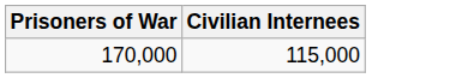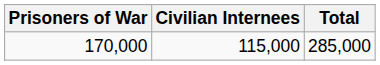 <table class="wikitable">
 <tr>
 <th>Prisoners of War</th>
 <th>Civilian Internees</th>
+<th>Total</th>
 </tr>
 <tr style="text-align: right;">
 <td>170,000</td>
 <td>115,000</td>
+<td>285,000</td>
 </tr>
 </table>
